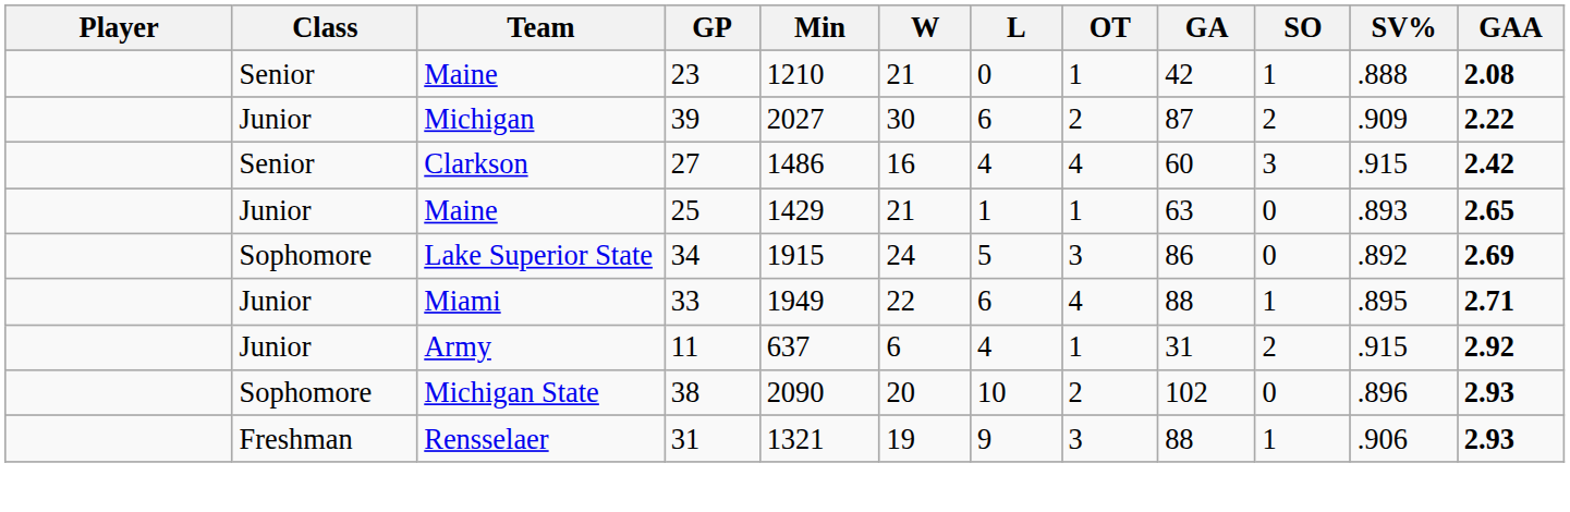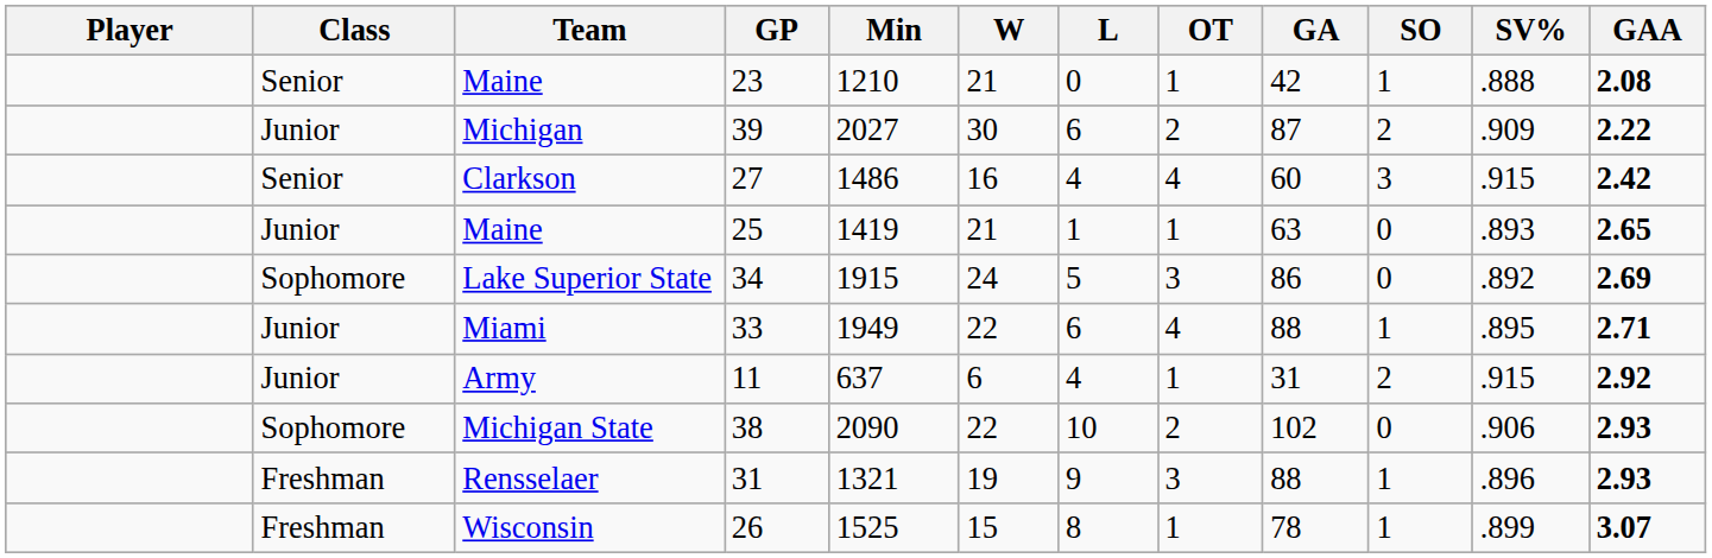 <table class="wikitable sortable">
 <tr>
 <th style="width: 11em;">Player</th>
 <th style="width: 7em;">Class</th>
 <th style="width: 11em;">Team</th>
 <th style="width: 4em;">GP</th>
 <th style="width: 5em;">Min</th>
 <th style="width: 4em;">W</th>
 <th style="width: 4em;">L</th>
 <th style="width: 4em;">OT</th>
 <th style="width: 4em;">GA</th>
 <th style="width: 4em;">SO</th>
 <th style="width: 4em;">SV%</th>
 <th style="width: 4em;">GAA</th>
 </tr>
 <tr>
 <td></td>
 <td>Senior</td>
 <td><a href='#'>Maine</a></td>
 <td>23</td>
 <td>1210</td>
 <td>21</td>
 <td>0</td>
 <td>1</td>
 <td>42</td>
 <td>1</td>
 <td>.888</td>
 <td><strong>2.08</strong></td>
 </tr>
 <tr>
 <td></td>
 <td>Junior</td>
 <td><a href='#'>Michigan</a></td>
 <td>39</td>
 <td>2027</td>
 <td>30</td>
 <td>6</td>
 <td>2</td>
 <td>87</td>
 <td>2</td>
 <td>.909</td>
 <td><strong>2.22</strong></td>
 </tr>
 <tr>
 <td></td>
 <td>Senior</td>
 <td><a href='#'>Clarkson</a></td>
 <td>27</td>
 <td>1486</td>
 <td>16</td>
 <td>4</td>
 <td>4</td>
 <td>60</td>
 <td>3</td>
 <td>.915</td>
 <td><strong>2.42</strong></td>
 </tr>
 <tr>
 <td></td>
 <td>Junior</td>
 <td><a href='#'>Maine</a></td>
 <td>25</td>
-<td>1429</td>
+<td>1419</td>
 <td>21</td>
 <td>1</td>
 <td>1</td>
 <td>63</td>
 <td>0</td>
 <td>.893</td>
 <td><strong>2.65</strong></td>
 </tr>
 <tr>
 <td></td>
 <td>Sophomore</td>
 <td><a href='#'>Lake Superior State</a></td>
 <td>34</td>
 <td>1915</td>
 <td>24</td>
 <td>5</td>
 <td>3</td>
 <td>86</td>
 <td>0</td>
 <td>.892</td>
 <td><strong>2.69</strong></td>
 </tr>
 <tr>
 <td></td>
 <td>Junior</td>
 <td><a href='#'>Miami</a></td>
 <td>33</td>
 <td>1949</td>
 <td>22</td>
 <td>6</td>
 <td>4</td>
 <td>88</td>
 <td>1</td>
 <td>.895</td>
 <td><strong>2.71</strong></td>
 </tr>
 <tr>
 <td></td>
 <td>Junior</td>
 <td><a href='#'>Army</a></td>
 <td>11</td>
 <td>637</td>
 <td>6</td>
 <td>4</td>
 <td>1</td>
 <td>31</td>
 <td>2</td>
 <td>.915</td>
 <td><strong>2.92</strong></td>
 </tr>
 <tr>
 <td></td>
 <td>Sophomore</td>
 <td><a href='#'>Michigan State</a></td>
 <td>38</td>
 <td>2090</td>
-<td>20</td>
+<td>22</td>
 <td>10</td>
 <td>2</td>
 <td>102</td>
 <td>0</td>
-<td>.896</td>
+<td>.906</td>
 <td><strong>2.93</strong></td>
 </tr>
 <tr>
 <td></td>
 <td>Freshman</td>
 <td><a href='#'>Rensselaer</a></td>
 <td>31</td>
 <td>1321</td>
 <td>19</td>
 <td>9</td>
 <td>3</td>
 <td>88</td>
 <td>1</td>
-<td>.906</td>
+<td>.896</td>
 <td><strong>2.93</strong></td>
 </tr>
+<tr>
+<td></td>
+<td>Freshman</td>
+<td><a href='#'>Wisconsin</a></td>
+<td>26</td>
+<td>1525</td>
+<td>15</td>
+<td>8</td>
+<td>1</td>
+<td>78</td>
+<td>1</td>
+<td>.899</td>
+<td><strong>3.07</strong></td>
+</tr>
 </table>
